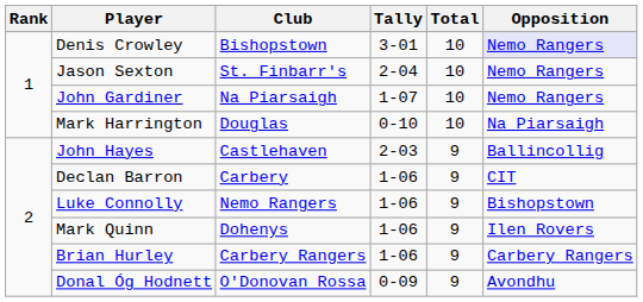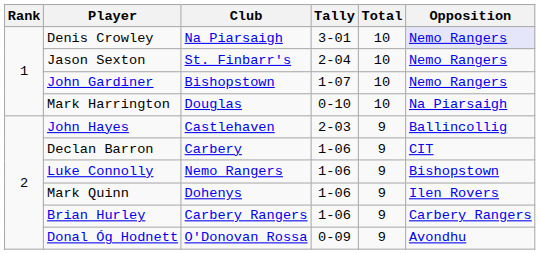 <table class="wikitable">
 <tr>
 <th>Rank</th>
 <th>Player</th>
 <th>Club</th>
 <th>Tally</th>
 <th>Total</th>
 <th>Opposition</th>
 </tr>
 <tr>
 <td rowspan="4" style="text-align:center;">1</td>
 <td>Denis Crowley</td>
-<td><a href='#'>Bishopstown</a></td>
+<td><a href='#'>Na Piarsaigh</a></td>
 <td align=center>3-01</td>
 <td align=center>10</td>
 <td style="background: lavender;"><a href='#'>Nemo Rangers</a></td>
 </tr>
 <tr>
 <td>Jason Sexton</td>
 <td><a href='#'>St. Finbarr's</a></td>
 <td align=center>2-04</td>
 <td align=center>10</td>
 <td><a href='#'>Nemo Rangers</a></td>
 </tr>
 <tr>
 <td><a href='#'>John Gardiner</a></td>
-<td><a href='#'>Na Piarsaigh</a></td>
+<td><a href='#'>Bishopstown</a></td>
 <td align=center>1-07</td>
 <td align=center>10</td>
 <td><a href='#'>Nemo Rangers</a></td>
 </tr>
 <tr>
 <td>Mark Harrington</td>
 <td><a href='#'>Douglas</a></td>
 <td align=center>0-10</td>
 <td align=center>10</td>
 <td><a href='#'>Na Piarsaigh</a></td>
 </tr>
 <tr>
 <td rowspan="6" style="text-align:center;">2</td>
 <td><a href='#'>John Hayes</a></td>
 <td><a href='#'>Castlehaven</a></td>
 <td align=center>2-03</td>
 <td align=center>9</td>
 <td><a href='#'>Ballincollig</a></td>
 </tr>
 <tr>
 <td>Declan Barron</td>
 <td><a href='#'>Carbery</a></td>
 <td align=center>1-06</td>
 <td align=center>9</td>
 <td><a href='#'>CIT</a></td>
 </tr>
 <tr>
 <td><a href='#'>Luke Connolly</a></td>
 <td><a href='#'>Nemo Rangers</a></td>
 <td align=center>1-06</td>
 <td align=center>9</td>
 <td><a href='#'>Bishopstown</a></td>
 </tr>
 <tr>
 <td>Mark Quinn</td>
 <td><a href='#'>Dohenys</a></td>
 <td align=center>1-06</td>
 <td align=center>9</td>
 <td><a href='#'>Ilen Rovers</a></td>
 </tr>
 <tr>
 <td><a href='#'>Brian Hurley</a></td>
 <td><a href='#'>Carbery Rangers</a></td>
 <td align=center>1-06</td>
 <td align=center>9</td>
 <td><a href='#'>Carbery Rangers</a></td>
 </tr>
 <tr>
 <td><a href='#'>Donal Óg Hodnett</a></td>
 <td><a href='#'>O'Donovan Rossa</a></td>
 <td align=center>0-09</td>
 <td align=center>9</td>
 <td><a href='#'>Avondhu</a></td>
 </tr>
 </table>
